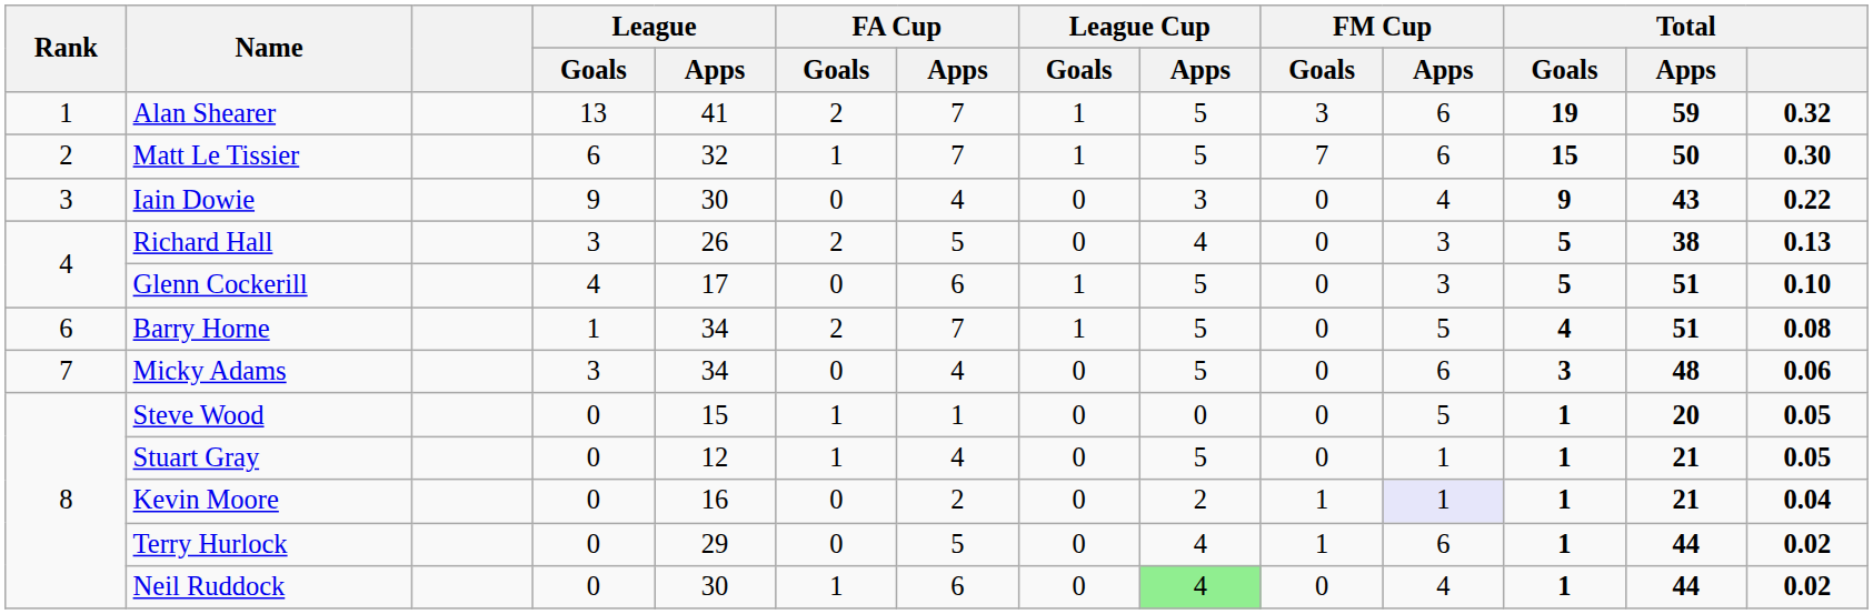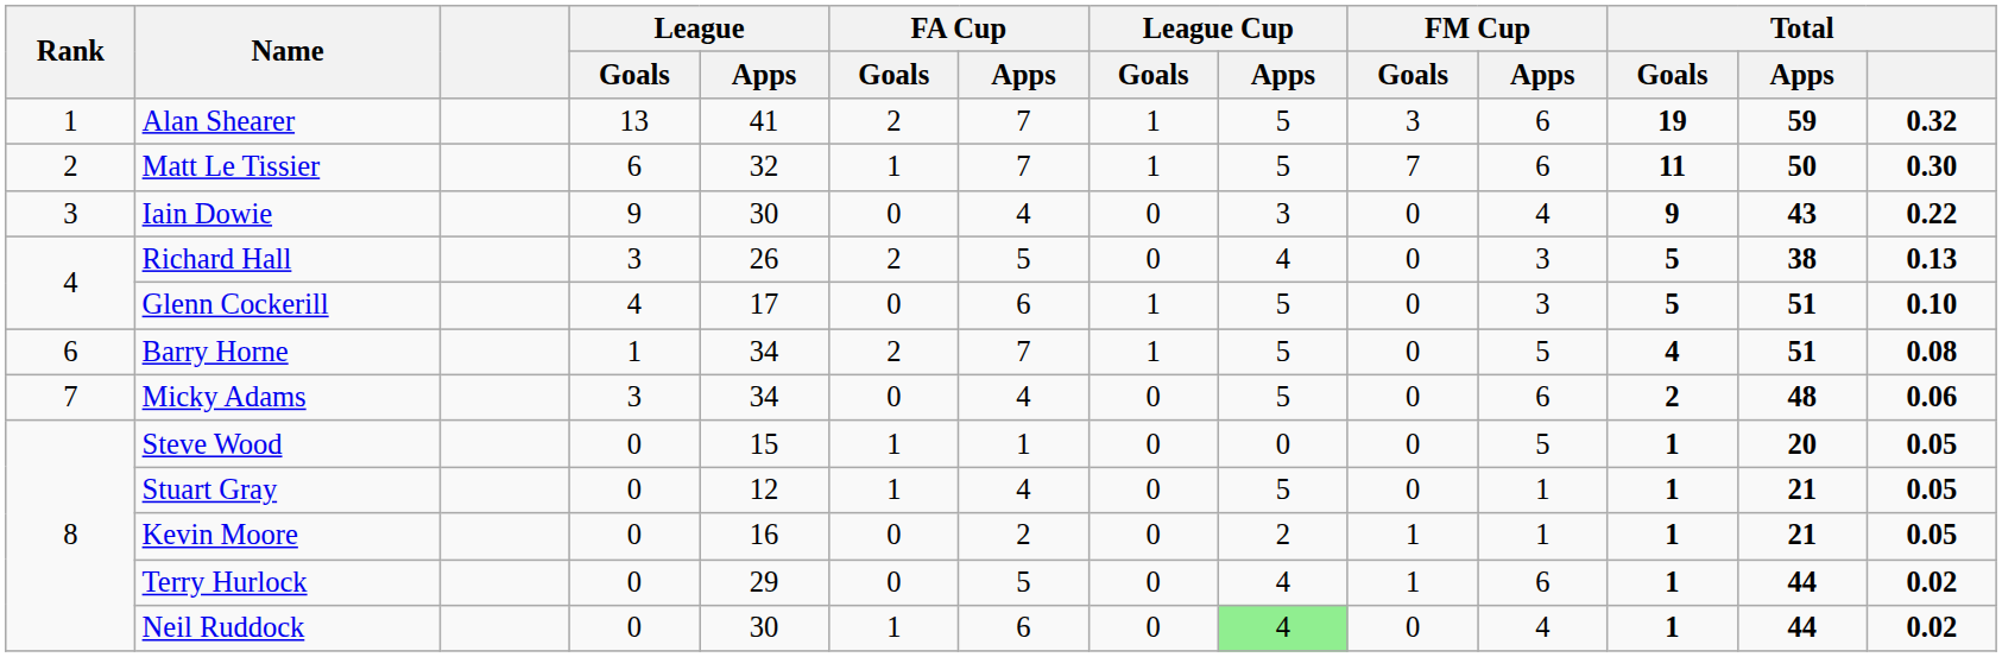 <table class="wikitable plainrowheaders" style="text-align:center;">
 <tr>
 <th scope="col" rowspan="2" style="width:4em;">Rank</th>
 <th scope="col" rowspan="2" style="width:10em;">Name</th>
 <th scope="col" rowspan="2" style="width:4em;"></th>
 <th scope="col" colspan="2">League</th>
 <th scope="col" colspan="2">FA Cup</th>
 <th scope="col" colspan="2">League Cup</th>
 <th scope="col" colspan="2">FM Cup</th>
 <th scope="col" colspan="3">Total</th>
 </tr>
 <tr>
 <th scope="col" style="width:4em;">Goals</th>
 <th scope="col" style="width:4em;">Apps</th>
 <th scope="col" style="width:4em;">Goals</th>
 <th scope="col" style="width:4em;">Apps</th>
 <th scope="col" style="width:4em;">Goals</th>
 <th scope="col" style="width:4em;">Apps</th>
 <th scope="col" style="width:4em;">Goals</th>
 <th scope="col" style="width:4em;">Apps</th>
 <th scope="col" style="width:4em;">Goals</th>
 <th scope="col" style="width:4em;">Apps</th>
 <th scope="col" style="width:4em;"></th>
 </tr>
 <tr>
 <td>1</td>
 <td align="left"><a href='#'>Alan Shearer</a></td>
 <td></td>
 <td>13</td>
 <td>41</td>
 <td>2</td>
 <td>7</td>
 <td>1</td>
 <td>5</td>
 <td>3</td>
 <td>6</td>
 <td><strong>19</strong></td>
 <td><strong>59</strong></td>
 <td><strong>0.32</strong></td>
 </tr>
 <tr>
 <td>2</td>
 <td align="left"><a href='#'>Matt Le Tissier</a></td>
 <td></td>
 <td>6</td>
 <td>32</td>
 <td>1</td>
 <td>7</td>
 <td>1</td>
 <td>5</td>
 <td>7</td>
 <td>6</td>
-<td><strong>15</strong></td>
+<td><strong>11</strong></td>
 <td><strong>50</strong></td>
 <td><strong>0.30</strong></td>
 </tr>
 <tr>
 <td>3</td>
 <td align="left"><a href='#'>Iain Dowie</a></td>
 <td></td>
 <td>9</td>
 <td>30</td>
 <td>0</td>
 <td>4</td>
 <td>0</td>
 <td>3</td>
 <td>0</td>
 <td>4</td>
 <td><strong>9</strong></td>
 <td><strong>43</strong></td>
 <td><strong>0.22</strong></td>
 </tr>
 <tr>
 <td rowspan="2">4</td>
 <td align="left"><a href='#'>Richard Hall</a></td>
 <td></td>
 <td>3</td>
 <td>26</td>
 <td>2</td>
 <td>5</td>
 <td>0</td>
 <td>4</td>
 <td>0</td>
 <td>3</td>
 <td><strong>5</strong></td>
 <td><strong>38</strong></td>
 <td><strong>0.13</strong></td>
 </tr>
 <tr>
 <td align="left"><a href='#'>Glenn Cockerill</a></td>
 <td></td>
 <td>4</td>
 <td>17</td>
 <td>0</td>
 <td>6</td>
 <td>1</td>
 <td>5</td>
 <td>0</td>
 <td>3</td>
 <td><strong>5</strong></td>
 <td><strong>51</strong></td>
 <td><strong>0.10</strong></td>
 </tr>
 <tr>
 <td>6</td>
 <td align="left"><a href='#'>Barry Horne</a></td>
 <td></td>
 <td>1</td>
 <td>34</td>
 <td>2</td>
 <td>7</td>
 <td>1</td>
 <td>5</td>
 <td>0</td>
 <td>5</td>
 <td><strong>4</strong></td>
 <td><strong>51</strong></td>
 <td><strong>0.08</strong></td>
 </tr>
 <tr>
 <td>7</td>
 <td align="left"><a href='#'>Micky Adams</a></td>
 <td></td>
 <td>3</td>
 <td>34</td>
 <td>0</td>
 <td>4</td>
 <td>0</td>
 <td>5</td>
 <td>0</td>
 <td>6</td>
-<td><strong>3</strong></td>
+<td><strong>2</strong></td>
 <td><strong>48</strong></td>
 <td><strong>0.06</strong></td>
 </tr>
 <tr>
 <td rowspan="5">8</td>
 <td align="left"><a href='#'>Steve Wood</a></td>
 <td></td>
 <td>0</td>
 <td>15</td>
 <td>1</td>
 <td>1</td>
 <td>0</td>
 <td>0</td>
 <td>0</td>
 <td>5</td>
 <td><strong>1</strong></td>
 <td><strong>20</strong></td>
 <td><strong>0.05</strong></td>
 </tr>
 <tr>
 <td align="left"><a href='#'>Stuart Gray</a></td>
 <td></td>
 <td>0</td>
 <td>12</td>
 <td>1</td>
 <td>4</td>
 <td>0</td>
 <td>5</td>
 <td>0</td>
 <td>1</td>
 <td><strong>1</strong></td>
 <td><strong>21</strong></td>
 <td><strong>0.05</strong></td>
 </tr>
 <tr>
 <td align="left"><a href='#'>Kevin Moore</a></td>
 <td></td>
 <td>0</td>
 <td>16</td>
 <td>0</td>
 <td>2</td>
 <td>0</td>
 <td>2</td>
 <td>1</td>
-<td style="background: lavender;">1</td>
+<td>1</td>
 <td><strong>1</strong></td>
 <td><strong>21</strong></td>
-<td><strong>0.04</strong></td>
+<td><strong>0.05</strong></td>
 </tr>
 <tr>
 <td align="left"><a href='#'>Terry Hurlock</a></td>
 <td></td>
 <td>0</td>
 <td>29</td>
 <td>0</td>
 <td>5</td>
 <td>0</td>
 <td>4</td>
 <td>1</td>
 <td>6</td>
 <td><strong>1</strong></td>
 <td><strong>44</strong></td>
 <td><strong>0.02</strong></td>
 </tr>
 <tr>
 <td align="left"><a href='#'>Neil Ruddock</a></td>
 <td></td>
 <td>0</td>
 <td>30</td>
 <td>1</td>
 <td>6</td>
 <td>0</td>
 <td style="background: lightgreen;">4</td>
 <td>0</td>
 <td>4</td>
 <td><strong>1</strong></td>
 <td><strong>44</strong></td>
 <td><strong>0.02</strong></td>
 </tr>
 </table>
